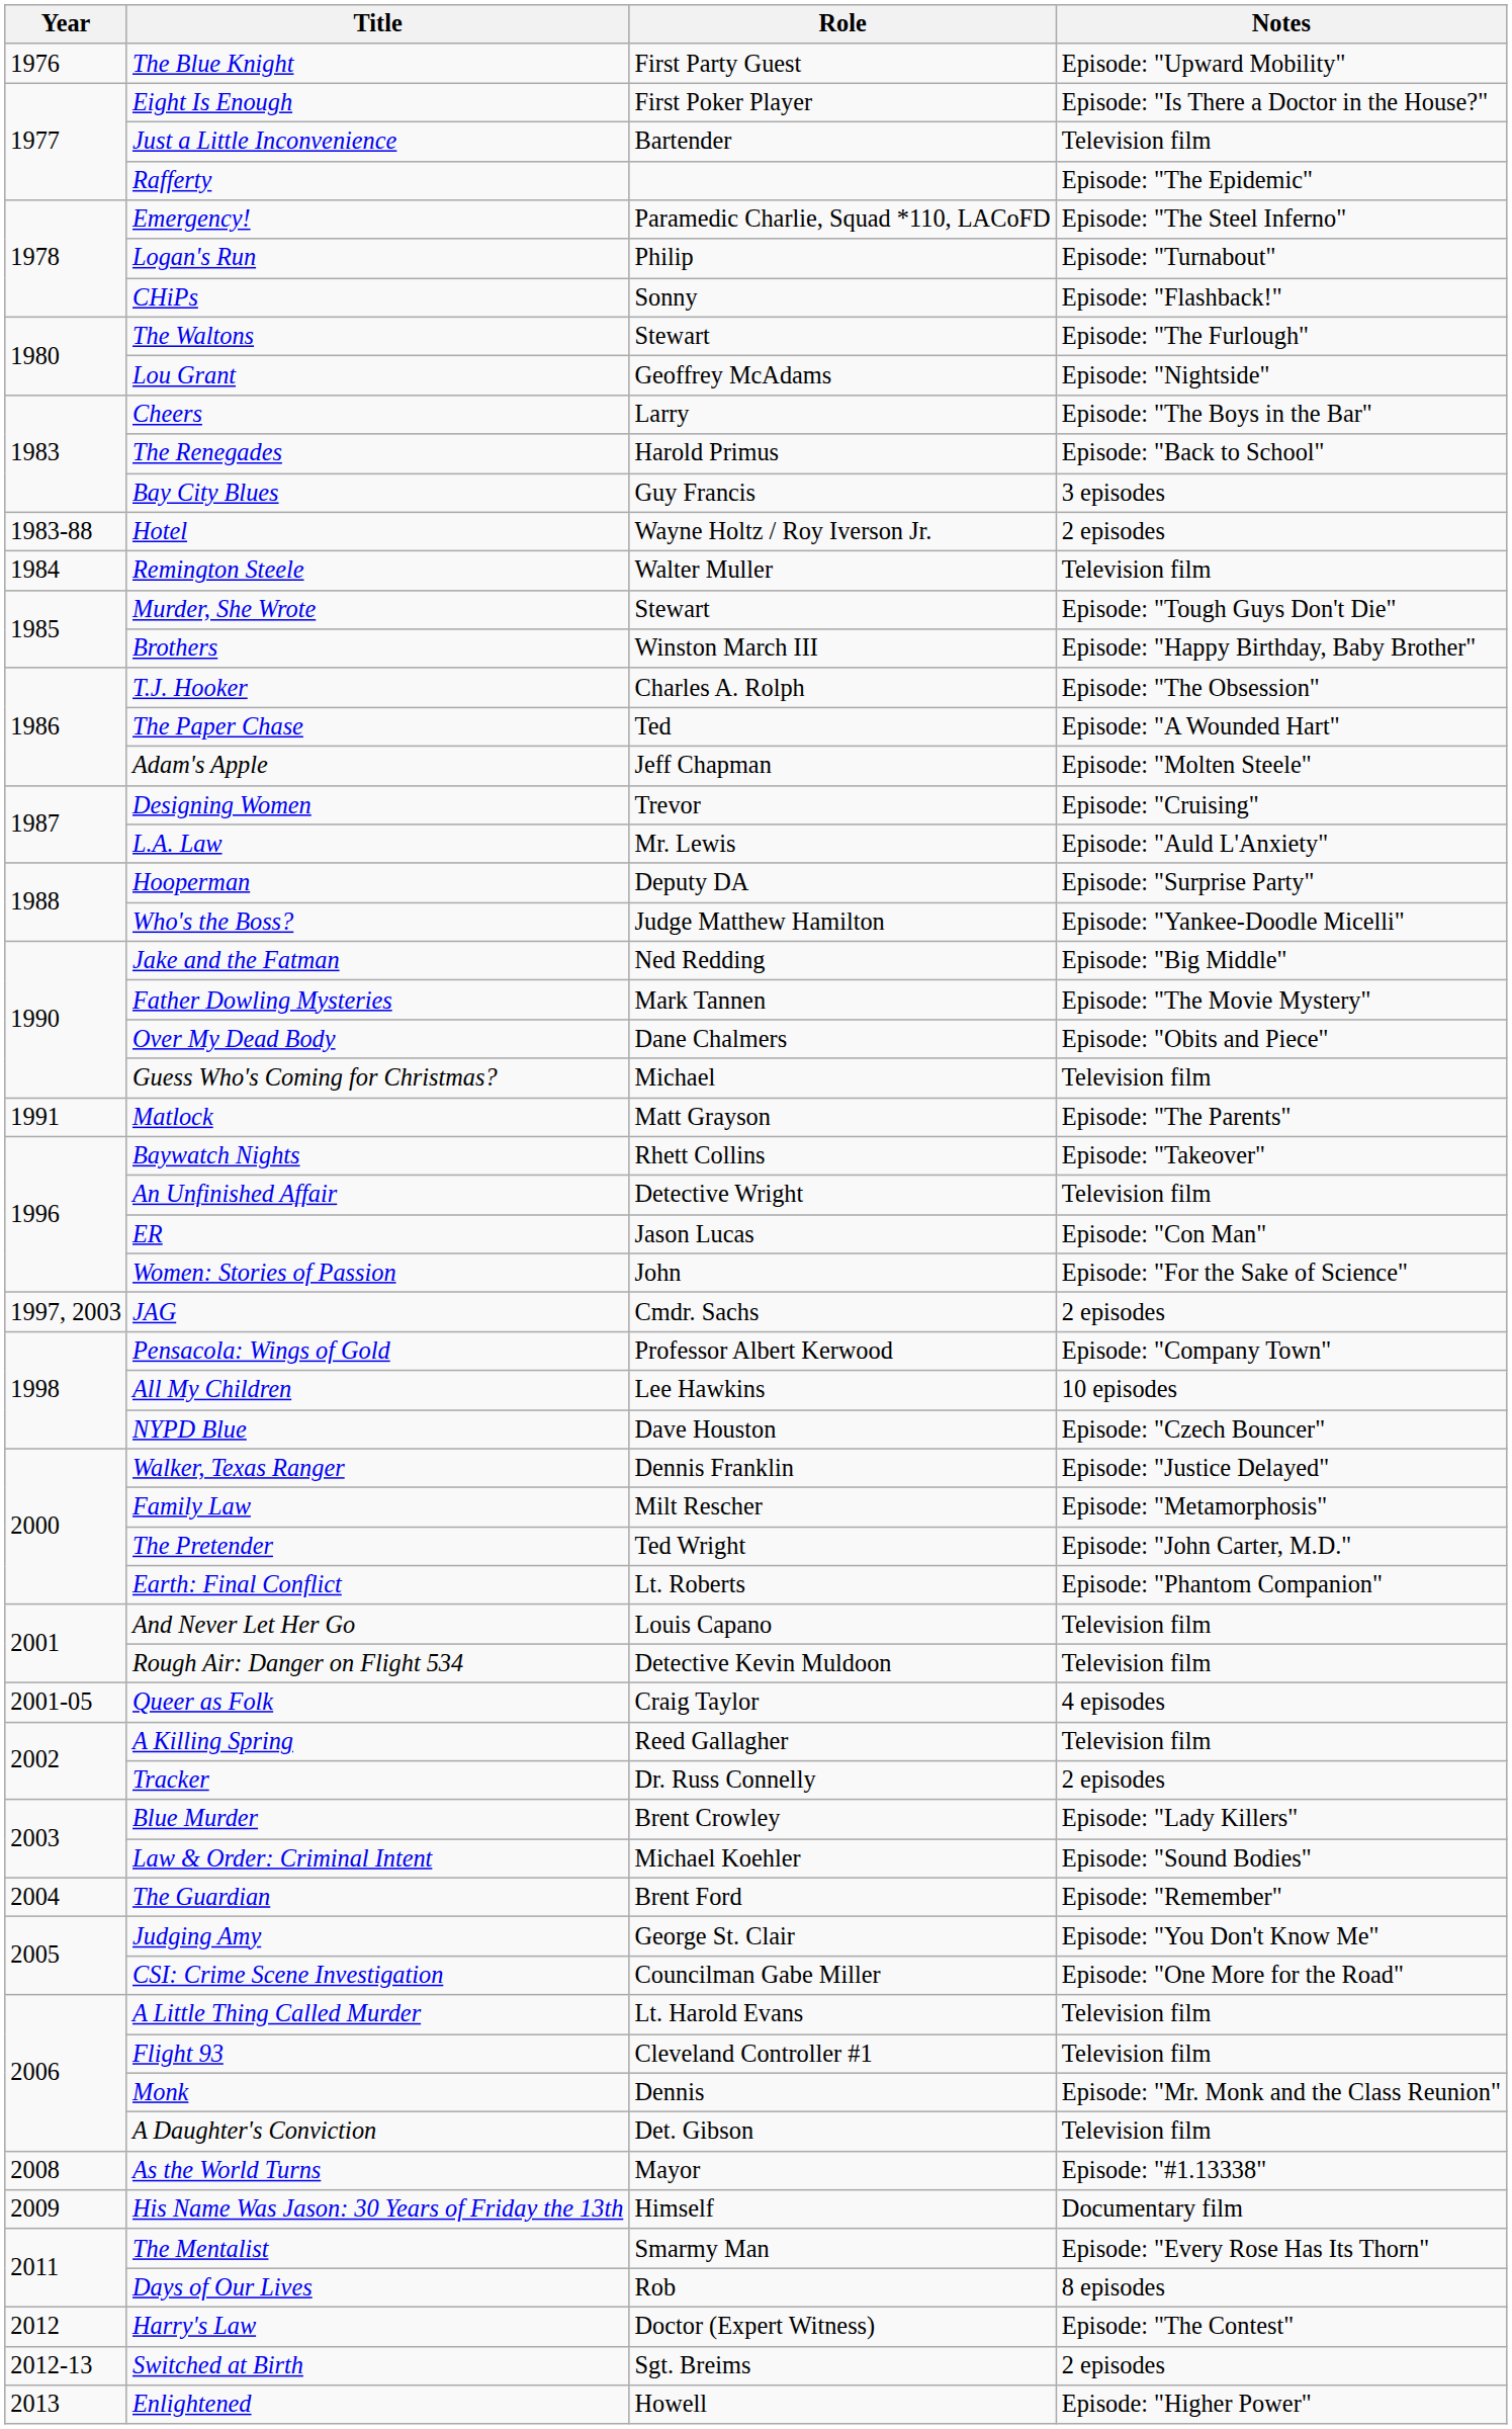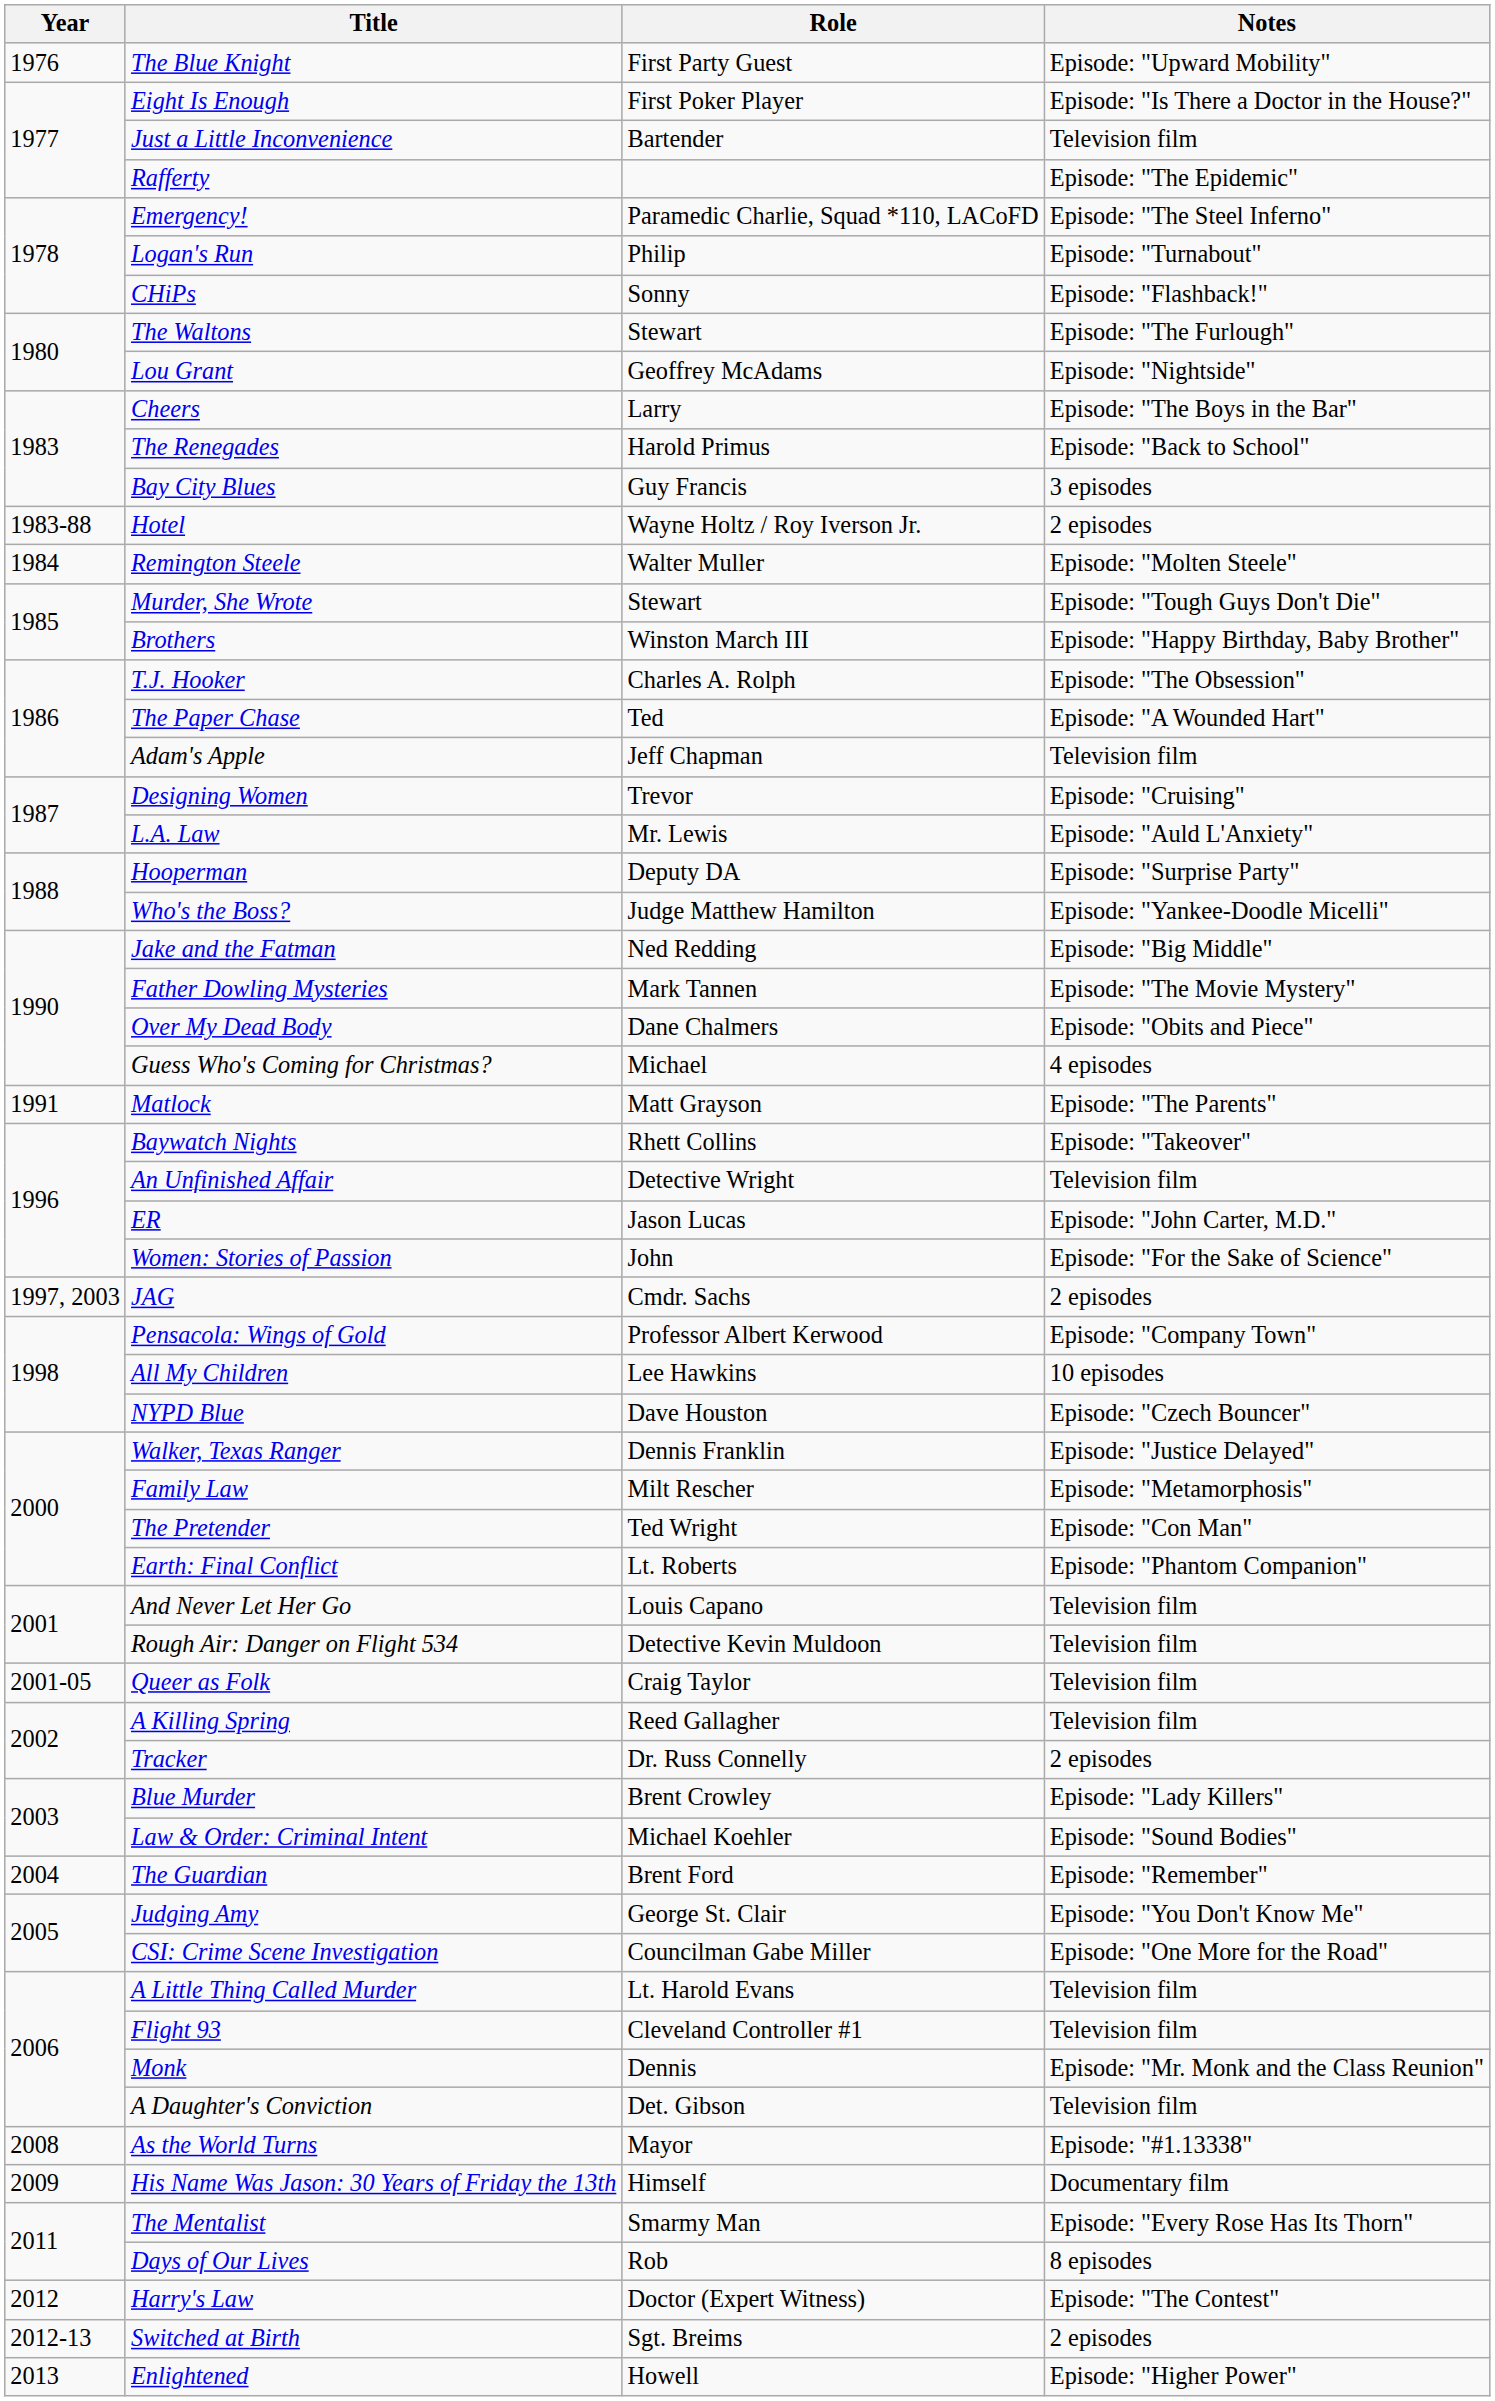 <table class="wikitable sortable">
 <tr>
 <th>Year</th>
 <th>Title</th>
 <th>Role</th>
 <th class="unsortable">Notes</th>
 </tr>
 <tr>
 <td>1976</td>
 <td><em><a href='#'>The Blue Knight</a></em></td>
 <td>First Party Guest</td>
 <td>Episode: "Upward Mobility"</td>
 </tr>
 <tr>
 <td rowspan="3">1977</td>
 <td><em><a href='#'>Eight Is Enough</a></em></td>
 <td>First Poker Player</td>
 <td>Episode: "Is There a Doctor in the House?"</td>
 </tr>
 <tr>
 <td><em><a href='#'>Just a Little Inconvenience</a></em></td>
 <td>Bartender</td>
 <td>Television film</td>
 </tr>
 <tr>
 <td><em><a href='#'>Rafferty</a></em></td>
 <td></td>
 <td>Episode: "The Epidemic"</td>
 </tr>
 <tr>
 <td rowspan="3">1978</td>
 <td><em><a href='#'>Emergency!</a></em></td>
 <td>Paramedic Charlie, Squad *110, LACoFD</td>
 <td>Episode: "The Steel Inferno"</td>
 </tr>
 <tr>
 <td><em><a href='#'>Logan's Run</a></em></td>
 <td>Philip</td>
 <td>Episode: "Turnabout"</td>
 </tr>
 <tr>
 <td><em><a href='#'>CHiPs</a></em></td>
 <td>Sonny</td>
 <td>Episode: "Flashback!"</td>
 </tr>
 <tr>
 <td rowspan="2">1980</td>
 <td><em><a href='#'>The Waltons</a></em></td>
 <td>Stewart</td>
 <td>Episode: "The Furlough"</td>
 </tr>
 <tr>
 <td><em><a href='#'>Lou Grant</a></em></td>
 <td>Geoffrey McAdams</td>
 <td>Episode: "Nightside"</td>
 </tr>
 <tr>
 <td rowspan="3">1983</td>
 <td><em><a href='#'>Cheers</a></em></td>
 <td>Larry</td>
 <td>Episode: "The Boys in the Bar"</td>
 </tr>
 <tr>
 <td><em><a href='#'>The Renegades</a></em></td>
 <td>Harold Primus</td>
 <td>Episode: "Back to School"</td>
 </tr>
 <tr>
 <td><em><a href='#'>Bay City Blues</a></em></td>
 <td>Guy Francis</td>
 <td>3 episodes</td>
 </tr>
 <tr>
 <td>1983-88</td>
 <td><em><a href='#'>Hotel</a></em></td>
 <td>Wayne Holtz / Roy Iverson Jr.</td>
 <td>2 episodes</td>
 </tr>
 <tr>
 <td>1984</td>
 <td><em><a href='#'>Remington Steele</a></em></td>
 <td>Walter Muller</td>
-<td>Television film</td>
+<td>Episode: "Molten Steele"</td>
 </tr>
 <tr>
 <td rowspan="2">1985</td>
 <td><em><a href='#'>Murder, She Wrote</a></em></td>
 <td>Stewart</td>
 <td>Episode: "Tough Guys Don't Die"</td>
 </tr>
 <tr>
 <td><em><a href='#'>Brothers</a></em></td>
 <td>Winston March III</td>
 <td>Episode: "Happy Birthday, Baby Brother"</td>
 </tr>
 <tr>
 <td rowspan="3">1986</td>
 <td><em><a href='#'>T.J. Hooker</a></em></td>
 <td>Charles A. Rolph</td>
 <td>Episode: "The Obsession"</td>
 </tr>
 <tr>
 <td><em><a href='#'>The Paper Chase</a></em></td>
 <td>Ted</td>
 <td>Episode: "A Wounded Hart"</td>
 </tr>
 <tr>
 <td><em>Adam's Apple</em></td>
 <td>Jeff Chapman</td>
-<td>Episode: "Molten Steele"</td>
+<td>Television film</td>
 </tr>
 <tr>
 <td rowspan="2">1987</td>
 <td><em><a href='#'>Designing Women</a></em></td>
 <td>Trevor</td>
 <td>Episode: "Cruising"</td>
 </tr>
 <tr>
 <td><em><a href='#'>L.A. Law</a></em></td>
 <td>Mr. Lewis</td>
 <td>Episode: "Auld L'Anxiety"</td>
 </tr>
 <tr>
 <td rowspan="2">1988</td>
 <td><em><a href='#'>Hooperman</a></em></td>
 <td>Deputy DA</td>
 <td>Episode: "Surprise Party"</td>
 </tr>
 <tr>
 <td><em><a href='#'>Who's the Boss?</a></em></td>
 <td>Judge Matthew Hamilton</td>
 <td>Episode: "Yankee-Doodle Micelli"</td>
 </tr>
 <tr>
 <td rowspan="4">1990</td>
 <td><em><a href='#'>Jake and the Fatman</a></em></td>
 <td>Ned Redding</td>
 <td>Episode: "Big Middle"</td>
 </tr>
 <tr>
 <td><em><a href='#'>Father Dowling Mysteries</a></em></td>
 <td>Mark Tannen</td>
 <td>Episode: "The Movie Mystery"</td>
 </tr>
 <tr>
 <td><em><a href='#'>Over My Dead Body</a></em></td>
 <td>Dane Chalmers</td>
 <td>Episode: "Obits and Piece"</td>
 </tr>
 <tr>
 <td><em>Guess Who's Coming for Christmas?</em></td>
 <td>Michael</td>
-<td>Television film</td>
+<td>4 episodes</td>
 </tr>
 <tr>
 <td>1991</td>
 <td><em><a href='#'>Matlock</a></em></td>
 <td>Matt Grayson</td>
 <td>Episode: "The Parents"</td>
 </tr>
 <tr>
 <td rowspan="4">1996</td>
 <td><em><a href='#'>Baywatch Nights</a></em></td>
 <td>Rhett Collins</td>
 <td>Episode: "Takeover"</td>
 </tr>
 <tr>
 <td><em><a href='#'>An Unfinished Affair</a></em></td>
 <td>Detective Wright</td>
 <td>Television film</td>
 </tr>
 <tr>
 <td><em><a href='#'>ER</a></em></td>
 <td>Jason Lucas</td>
-<td>Episode: "Con Man"</td>
+<td>Episode: "John Carter, M.D."</td>
 </tr>
 <tr>
 <td><em><a href='#'>Women: Stories of Passion</a></em></td>
 <td>John</td>
 <td>Episode: "For the Sake of Science"</td>
 </tr>
 <tr>
 <td>1997, 2003</td>
 <td><em><a href='#'>JAG</a></em></td>
 <td>Cmdr. Sachs</td>
 <td>2 episodes</td>
 </tr>
 <tr>
 <td rowspan="3">1998</td>
 <td><em><a href='#'>Pensacola: Wings of Gold</a></em></td>
 <td>Professor Albert Kerwood</td>
 <td>Episode: "Company Town"</td>
 </tr>
 <tr>
 <td><em><a href='#'>All My Children</a></em></td>
 <td>Lee Hawkins</td>
 <td>10 episodes</td>
 </tr>
 <tr>
 <td><em><a href='#'>NYPD Blue</a></em></td>
 <td>Dave Houston</td>
 <td>Episode: "Czech Bouncer"</td>
 </tr>
 <tr>
 <td rowspan="4">2000</td>
 <td><em><a href='#'>Walker, Texas Ranger</a></em></td>
 <td>Dennis Franklin</td>
 <td>Episode: "Justice Delayed"</td>
 </tr>
 <tr>
 <td><em><a href='#'>Family Law</a></em></td>
 <td>Milt Rescher</td>
 <td>Episode: "Metamorphosis"</td>
 </tr>
 <tr>
 <td><em><a href='#'>The Pretender</a></em></td>
 <td>Ted Wright</td>
-<td>Episode: "John Carter, M.D."</td>
+<td>Episode: "Con Man"</td>
 </tr>
 <tr>
 <td><em><a href='#'>Earth: Final Conflict</a></em></td>
 <td>Lt. Roberts</td>
 <td>Episode: "Phantom Companion"</td>
 </tr>
 <tr>
 <td rowspan="2">2001</td>
 <td><em>And Never Let Her Go</em></td>
 <td>Louis Capano</td>
 <td>Television film</td>
 </tr>
 <tr>
 <td><em>Rough Air: Danger on Flight 534</em></td>
 <td>Detective Kevin Muldoon</td>
 <td>Television film</td>
 </tr>
 <tr>
 <td>2001-05</td>
 <td><em><a href='#'>Queer as Folk</a></em></td>
 <td>Craig Taylor</td>
-<td>4 episodes</td>
+<td>Television film</td>
 </tr>
 <tr>
 <td rowspan="2">2002</td>
 <td><em><a href='#'>A Killing Spring</a></em></td>
 <td>Reed Gallagher</td>
 <td>Television film</td>
 </tr>
 <tr>
 <td><em><a href='#'>Tracker</a></em></td>
 <td>Dr. Russ Connelly</td>
 <td>2 episodes</td>
 </tr>
 <tr>
 <td rowspan="2">2003</td>
 <td><em><a href='#'>Blue Murder</a></em></td>
 <td>Brent Crowley</td>
 <td>Episode: "Lady Killers"</td>
 </tr>
 <tr>
 <td><em><a href='#'>Law & Order: Criminal Intent</a></em></td>
 <td>Michael Koehler</td>
 <td>Episode: "Sound Bodies"</td>
 </tr>
 <tr>
 <td>2004</td>
 <td><em><a href='#'>The Guardian</a></em></td>
 <td>Brent Ford</td>
 <td>Episode: "Remember"</td>
 </tr>
 <tr>
 <td rowspan="2">2005</td>
 <td><em><a href='#'>Judging Amy</a></em></td>
 <td>George St. Clair</td>
 <td>Episode: "You Don't Know Me"</td>
 </tr>
 <tr>
 <td><em><a href='#'>CSI: Crime Scene Investigation</a></em></td>
 <td>Councilman Gabe Miller</td>
 <td>Episode: "One More for the Road"</td>
 </tr>
 <tr>
 <td rowspan="4">2006</td>
 <td><em><a href='#'>A Little Thing Called Murder</a></em></td>
 <td>Lt. Harold Evans</td>
 <td>Television film</td>
 </tr>
 <tr>
 <td><em><a href='#'>Flight 93</a></em></td>
 <td>Cleveland Controller #1</td>
 <td>Television film</td>
 </tr>
 <tr>
 <td><em><a href='#'>Monk</a></em></td>
 <td>Dennis</td>
 <td>Episode: "Mr. Monk and the Class Reunion"</td>
 </tr>
 <tr>
 <td><em>A Daughter's Conviction</em></td>
 <td>Det. Gibson</td>
 <td>Television film</td>
 </tr>
 <tr>
 <td>2008</td>
 <td><em><a href='#'>As the World Turns</a></em></td>
 <td>Mayor</td>
 <td>Episode: "#1.13338"</td>
 </tr>
 <tr>
 <td>2009</td>
 <td><em><a href='#'>His Name Was Jason: 30 Years of Friday the 13th</a></em></td>
 <td>Himself</td>
 <td>Documentary film</td>
 </tr>
 <tr>
 <td rowspan="2">2011</td>
 <td><em><a href='#'>The Mentalist</a></em></td>
 <td>Smarmy Man</td>
 <td>Episode: "Every Rose Has Its Thorn"</td>
 </tr>
 <tr>
 <td><em><a href='#'>Days of Our Lives</a></em></td>
 <td>Rob</td>
 <td>8 episodes</td>
 </tr>
 <tr>
 <td>2012</td>
 <td><em><a href='#'>Harry's Law</a></em></td>
 <td>Doctor (Expert Witness)</td>
 <td>Episode: "The Contest"</td>
 </tr>
 <tr>
 <td>2012-13</td>
 <td><em><a href='#'>Switched at Birth</a></em></td>
 <td>Sgt. Breims</td>
 <td>2 episodes</td>
 </tr>
 <tr>
 <td>2013</td>
 <td><em><a href='#'>Enlightened</a></em></td>
 <td>Howell</td>
 <td>Episode: "Higher Power"</td>
 </tr>
 </table>
